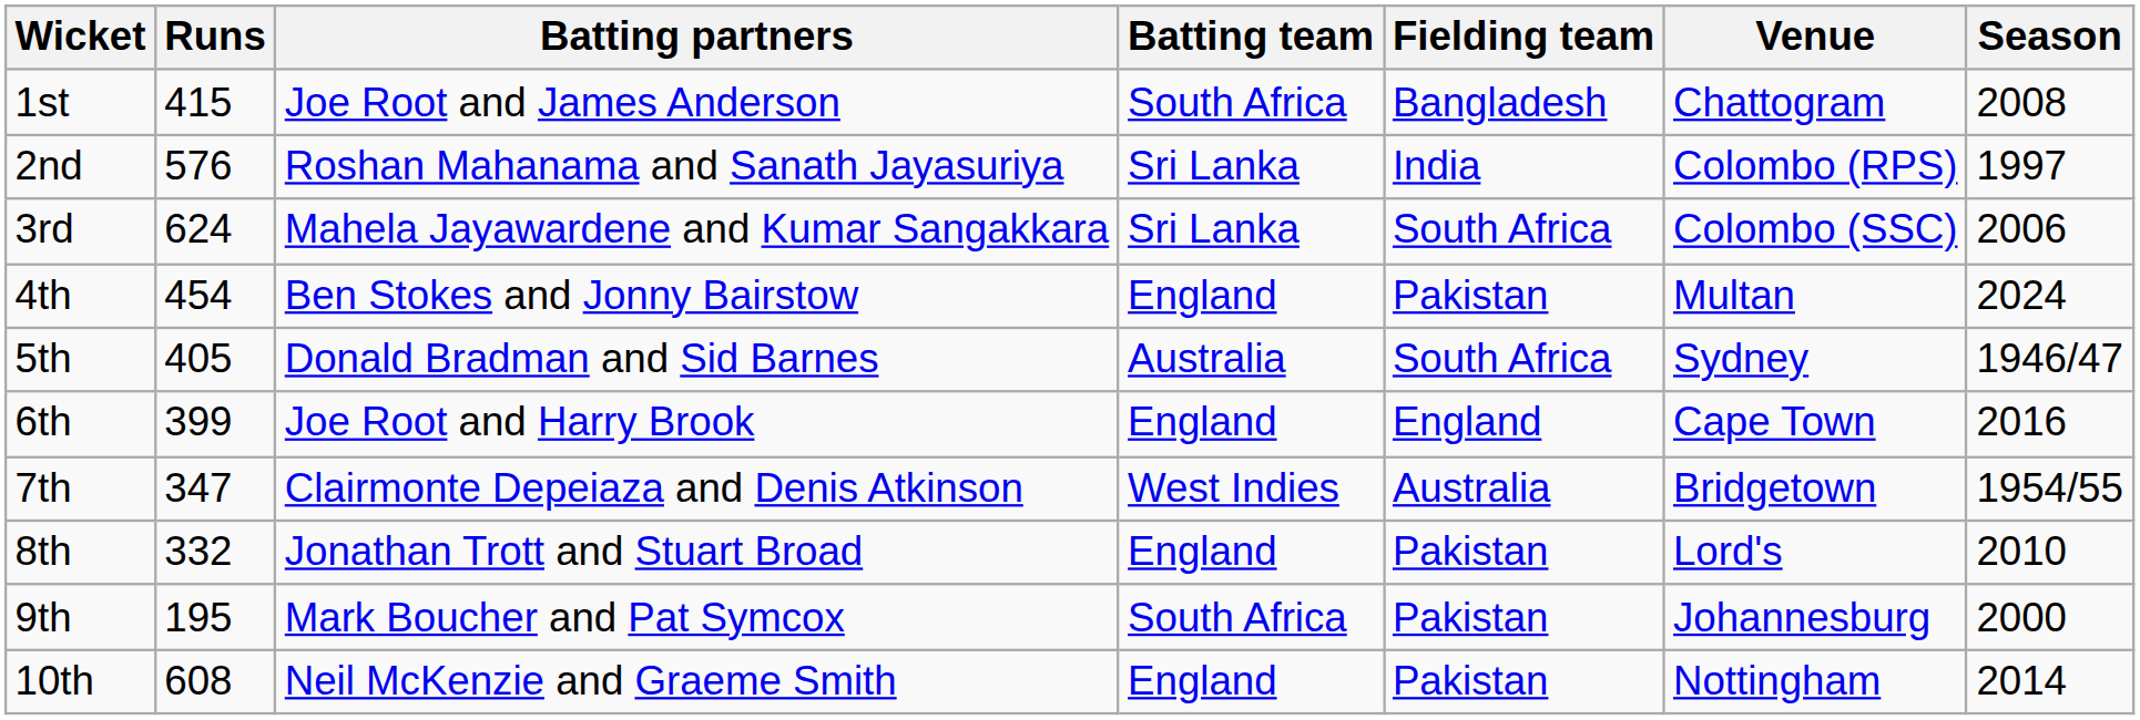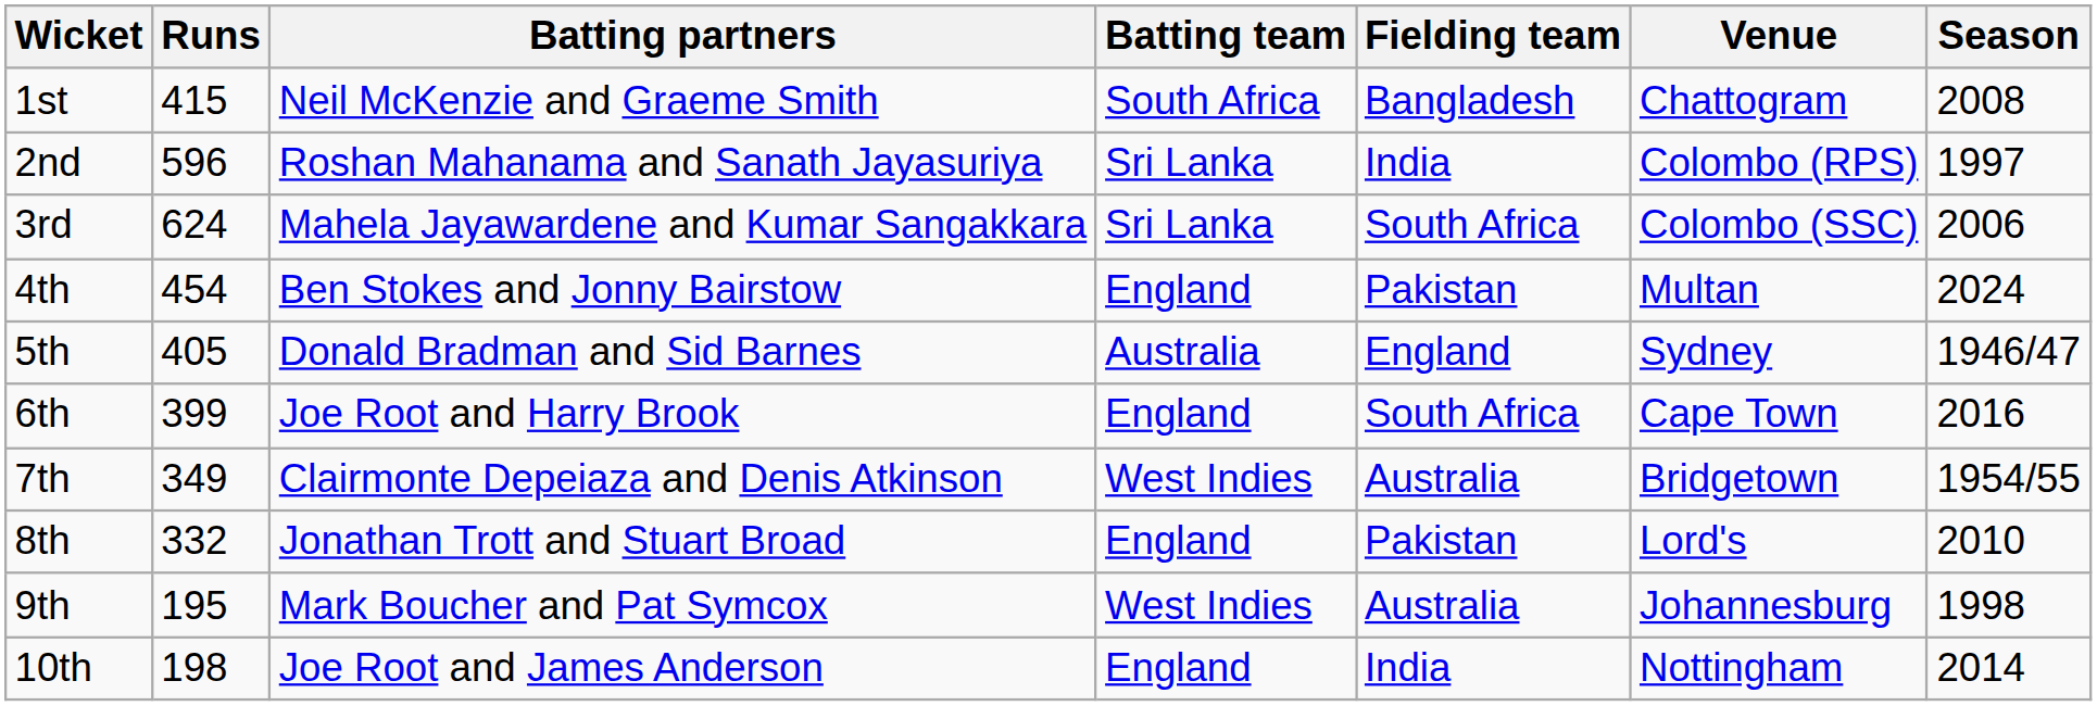 <table class="wikitable">
 <tr>
 <th>Wicket</th>
 <th>Runs</th>
 <th>Batting partners</th>
 <th>Batting team</th>
 <th>Fielding team</th>
 <th>Venue</th>
 <th>Season</th>
 </tr>
 <tr>
 <td>1st</td>
 <td>415</td>
-<td><a href='#'>Joe Root</a> and <a href='#'>James Anderson</a></td>
+<td><a href='#'>Neil McKenzie</a> and <a href='#'>Graeme Smith</a></td>
 <td><a href='#'>South Africa</a></td>
 <td><a href='#'>Bangladesh</a></td>
 <td><a href='#'>Chattogram</a></td>
 <td>2008</td>
 </tr>
 <tr>
 <td>2nd</td>
-<td>576</td>
+<td>596</td>
 <td><a href='#'>Roshan Mahanama</a> and <a href='#'>Sanath Jayasuriya</a></td>
 <td><a href='#'>Sri Lanka</a></td>
 <td><a href='#'>India</a></td>
 <td><a href='#'>Colombo (RPS)</a></td>
 <td>1997</td>
 </tr>
 <tr>
 <td>3rd</td>
 <td>624</td>
 <td><a href='#'>Mahela Jayawardene</a> and <a href='#'>Kumar Sangakkara</a></td>
 <td><a href='#'>Sri Lanka</a></td>
 <td><a href='#'>South Africa</a></td>
 <td><a href='#'>Colombo (SSC)</a></td>
 <td>2006</td>
 </tr>
 <tr>
 <td>4th</td>
 <td>454</td>
 <td><a href='#'>Ben Stokes</a> and <a href='#'>Jonny Bairstow</a></td>
 <td><a href='#'>England</a></td>
 <td><a href='#'>Pakistan</a></td>
 <td><a href='#'>Multan</a></td>
 <td>2024</td>
 </tr>
 <tr>
 <td>5th</td>
 <td>405</td>
 <td><a href='#'>Donald Bradman</a> and <a href='#'>Sid Barnes</a></td>
 <td><a href='#'>Australia</a></td>
-<td><a href='#'>South Africa</a></td>
+<td><a href='#'>England</a></td>
 <td><a href='#'>Sydney</a></td>
 <td>1946/47</td>
 </tr>
 <tr>
 <td>6th</td>
 <td>399</td>
 <td><a href='#'>Joe Root</a> and <a href='#'>Harry Brook</a></td>
 <td><a href='#'>England</a></td>
-<td><a href='#'>England</a></td>
+<td><a href='#'>South Africa</a></td>
 <td><a href='#'>Cape Town</a></td>
 <td>2016</td>
 </tr>
 <tr>
 <td>7th</td>
-<td>347</td>
+<td>349</td>
 <td><a href='#'>Clairmonte Depeiaza</a> and <a href='#'>Denis Atkinson</a></td>
 <td><a href='#'>West Indies</a></td>
 <td><a href='#'>Australia</a></td>
 <td><a href='#'>Bridgetown</a></td>
 <td>1954/55</td>
 </tr>
 <tr>
 <td>8th</td>
 <td>332</td>
 <td><a href='#'>Jonathan Trott</a> and <a href='#'>Stuart Broad</a></td>
 <td><a href='#'>England</a></td>
 <td><a href='#'>Pakistan</a></td>
 <td><a href='#'>Lord's</a></td>
 <td>2010</td>
 </tr>
 <tr>
 <td>9th</td>
 <td>195</td>
 <td><a href='#'>Mark Boucher</a> and <a href='#'>Pat Symcox</a></td>
-<td><a href='#'>South Africa</a></td>
-<td><a href='#'>Pakistan</a></td>
+<td><a href='#'>West Indies</a></td>
+<td><a href='#'>Australia</a></td>
 <td><a href='#'>Johannesburg</a></td>
-<td>2000</td>
+<td>1998</td>
 </tr>
 <tr>
 <td>10th</td>
-<td>608</td>
-<td><a href='#'>Neil McKenzie</a> and <a href='#'>Graeme Smith</a></td>
+<td>198</td>
+<td><a href='#'>Joe Root</a> and <a href='#'>James Anderson</a></td>
 <td><a href='#'>England</a></td>
-<td><a href='#'>Pakistan</a></td>
+<td><a href='#'>India</a></td>
 <td><a href='#'>Nottingham</a></td>
 <td>2014</td>
 </tr>
 </table>
